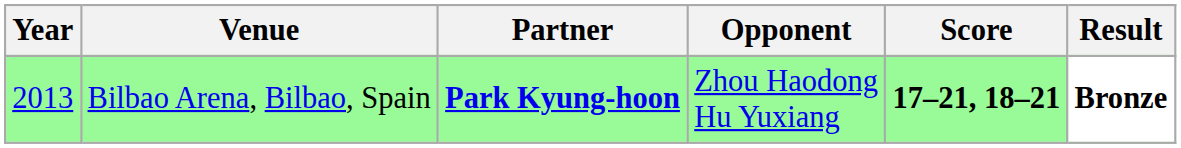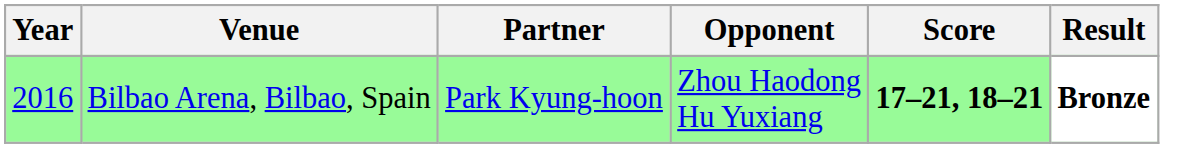 <table class="sortable wikitable" style="font-size: 90%;">
 <tr>
 <th>Year</th>
 <th>Venue</th>
 <th>Partner</th>
 <th>Opponent</th>
 <th>Score</th>
 <th>Result</th>
 </tr>
 <tr style="background:#98FB98">
-<td align="center"><a href='#'>2013</a></td>
+<td align="center"><a href='#'>2016</a></td>
 <td align="left"><a href='#'>Bilbao Arena</a>, <a href='#'>Bilbao</a>, Spain</td>
-<td align="left"><strong> <a href='#'>Park Kyung-hoon</a></strong></td>
+<td align="left"> <a href='#'>Park Kyung-hoon</a></td>
 <td align="left"> <a href='#'>Zhou Haodong</a><br> <a href='#'>Hu Yuxiang</a></td>
 <td align="left"><strong>17–21, 18–21</strong></td>
 <td style="text-align:left; background:white"> <strong>Bronze</strong></td>
 </tr>
 </table>
